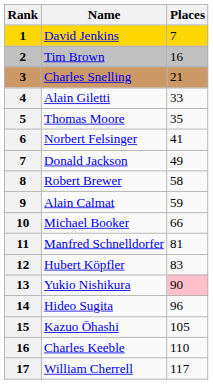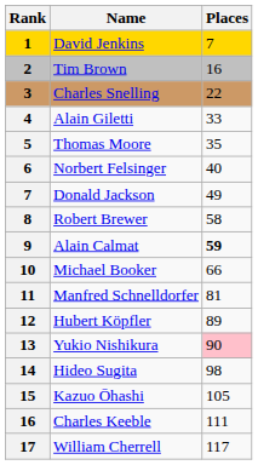 <table class="wikitable">
 <tr>
 <th>Rank</th>
 <th>Name</th>
 <th>Places</th>
 </tr>
 <tr bgcolor=gold>
 <td align=center><strong>1</strong></td>
 <td> <a href='#'>David Jenkins</a></td>
 <td>7</td>
 </tr>
 <tr bgcolor=silver>
 <td align=center><strong>2</strong></td>
 <td> <a href='#'>Tim Brown</a></td>
 <td>16</td>
 </tr>
 <tr bgcolor=cc9966>
 <td align=center><strong>3</strong></td>
 <td> <a href='#'>Charles Snelling</a></td>
-<td>21</td>
+<td>22</td>
 </tr>
 <tr>
 <th>4</th>
 <td> <a href='#'>Alain Giletti</a></td>
 <td>33</td>
 </tr>
 <tr>
 <th>5</th>
 <td> <a href='#'>Thomas Moore</a></td>
 <td>35</td>
 </tr>
 <tr>
 <th>6</th>
 <td> <a href='#'>Norbert Felsinger</a></td>
-<td>41</td>
+<td>40</td>
 </tr>
 <tr>
 <th>7</th>
 <td> <a href='#'>Donald Jackson</a></td>
 <td>49</td>
 </tr>
 <tr>
 <th>8</th>
 <td> <a href='#'>Robert Brewer</a></td>
 <td>58</td>
 </tr>
 <tr>
 <th>9</th>
 <td> <a href='#'>Alain Calmat</a></td>
-<td>59</td>
+<td><strong>59</strong></td>
 </tr>
 <tr>
 <th>10</th>
 <td> <a href='#'>Michael Booker</a></td>
 <td>66</td>
 </tr>
 <tr>
 <th>11</th>
 <td> <a href='#'>Manfred Schnelldorfer</a></td>
 <td>81</td>
 </tr>
 <tr>
 <th>12</th>
 <td> <a href='#'>Hubert Köpfler</a></td>
-<td>83</td>
+<td>89</td>
 </tr>
 <tr>
 <th>13</th>
 <td> <a href='#'>Yukio Nishikura</a></td>
 <td style="background: pink;">90</td>
 </tr>
 <tr>
 <th>14</th>
 <td> <a href='#'>Hideo Sugita</a></td>
-<td>96</td>
+<td>98</td>
 </tr>
 <tr>
 <th>15</th>
 <td> <a href='#'>Kazuo Ōhashi</a></td>
 <td>105</td>
 </tr>
 <tr>
 <th>16</th>
 <td> <a href='#'>Charles Keeble</a></td>
-<td>110</td>
+<td>111</td>
 </tr>
 <tr>
 <th>17</th>
 <td> <a href='#'>William Cherrell</a></td>
 <td>117</td>
 </tr>
 </table>
